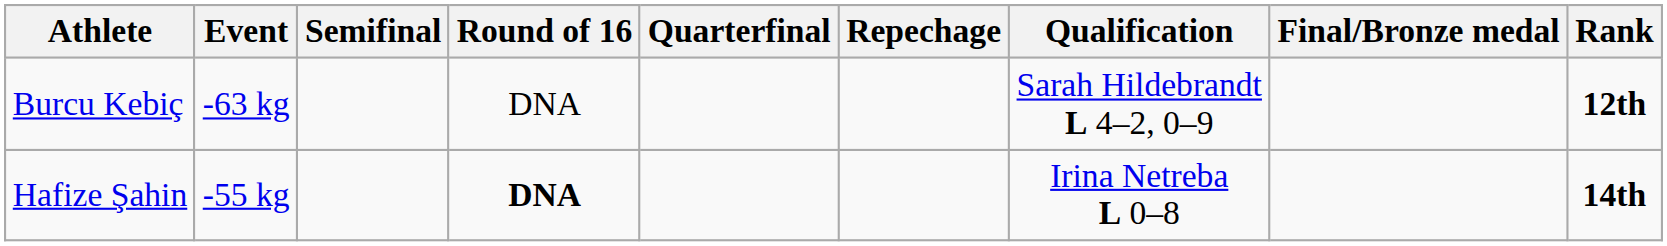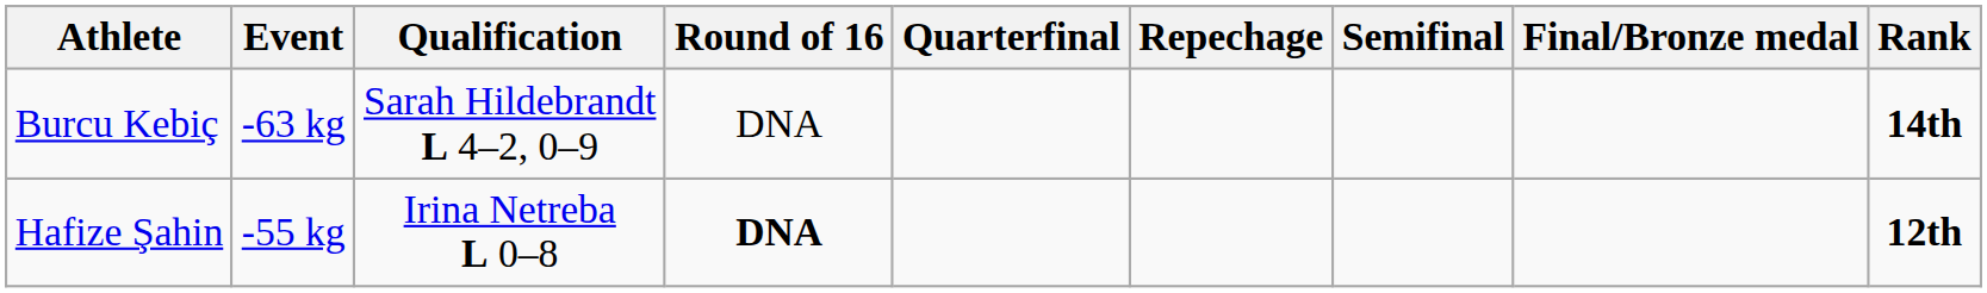 <table class="wikitable">
 <tr>
 <th>Athlete</th>
 <th>Event</th>
-<th>Semifinal</th>
+<th>Qualification</th>
 <th>Round of 16</th>
 <th>Quarterfinal</th>
 <th>Repechage</th>
-<th>Qualification</th>
+<th>Semifinal</th>
 <th>Final/Bronze medal</th>
 <th>Rank</th>
 </tr>
 <tr align=center>
 <td align=left><a href='#'>Burcu Kebiç</a></td>
 <td><a href='#'>-63 kg</a></td>
-<td></td>
+<td> <a href='#'>Sarah Hildebrandt</a><br><strong>L</strong> 4–2, 0–9</td>
 <td>DNA</td>
 <td></td>
 <td></td>
-<td> <a href='#'>Sarah Hildebrandt</a><br><strong>L</strong> 4–2, 0–9</td>
 <td></td>
-<td><strong>12th</strong></td>
+<td></td>
+<td><strong>14th</strong></td>
 </tr>
 <tr align=center>
 <td align=left><a href='#'>Hafize Şahin</a></td>
 <td><a href='#'>-55 kg</a></td>
-<td></td>
+<td> <a href='#'>Irina Netreba</a><br><strong>L</strong> 0–8</td>
 <td><strong>DNA</strong></td>
 <td></td>
 <td></td>
-<td> <a href='#'>Irina Netreba</a><br><strong>L</strong> 0–8</td>
 <td></td>
-<td><strong>14th</strong></td>
+<td></td>
+<td><strong>12th</strong></td>
 </tr>
 </table>
